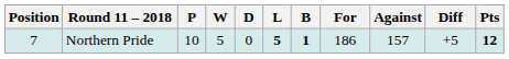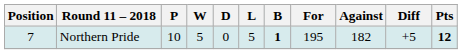 <table class="wikitable" style="text-align:center; font-size:85%;">
 <tr style="background: #d7ebed;">
 <th width="40" abbr="Position">Position</th>
 <th width="100">Round 11 – 2018</th>
 <th width="20" abbr="Played">P</th>
 <th width="20" abbr="Won">W</th>
 <th width="20" abbr="Drawn">D</th>
 <th width="20" abbr="Lost">L</th>
 <th width="20" abbr="Bye">B</th>
 <th width="40" abbr="Points for">For</th>
 <th width="40" abbr="Points against">Against</th>
 <th width="40" abbr="Points difference">Diff</th>
 <th width=20 abbr="Points">Pts</th>
 </tr>
 <tr style="background: #d7ebed;">
 <td>7</td>
 <td style="text-align:left;"> Northern Pride</td>
 <td>10</td>
 <td>5</td>
 <td>0</td>
-<td><strong>5</strong></td>
+<td>5</td>
 <td><strong>1</strong></td>
-<td>186</td>
-<td>157</td>
+<td>195</td>
+<td>182</td>
 <td>+5</td>
 <td><strong>12</strong></td>
 </tr>
 <tr>
 </tr>
 </table>
